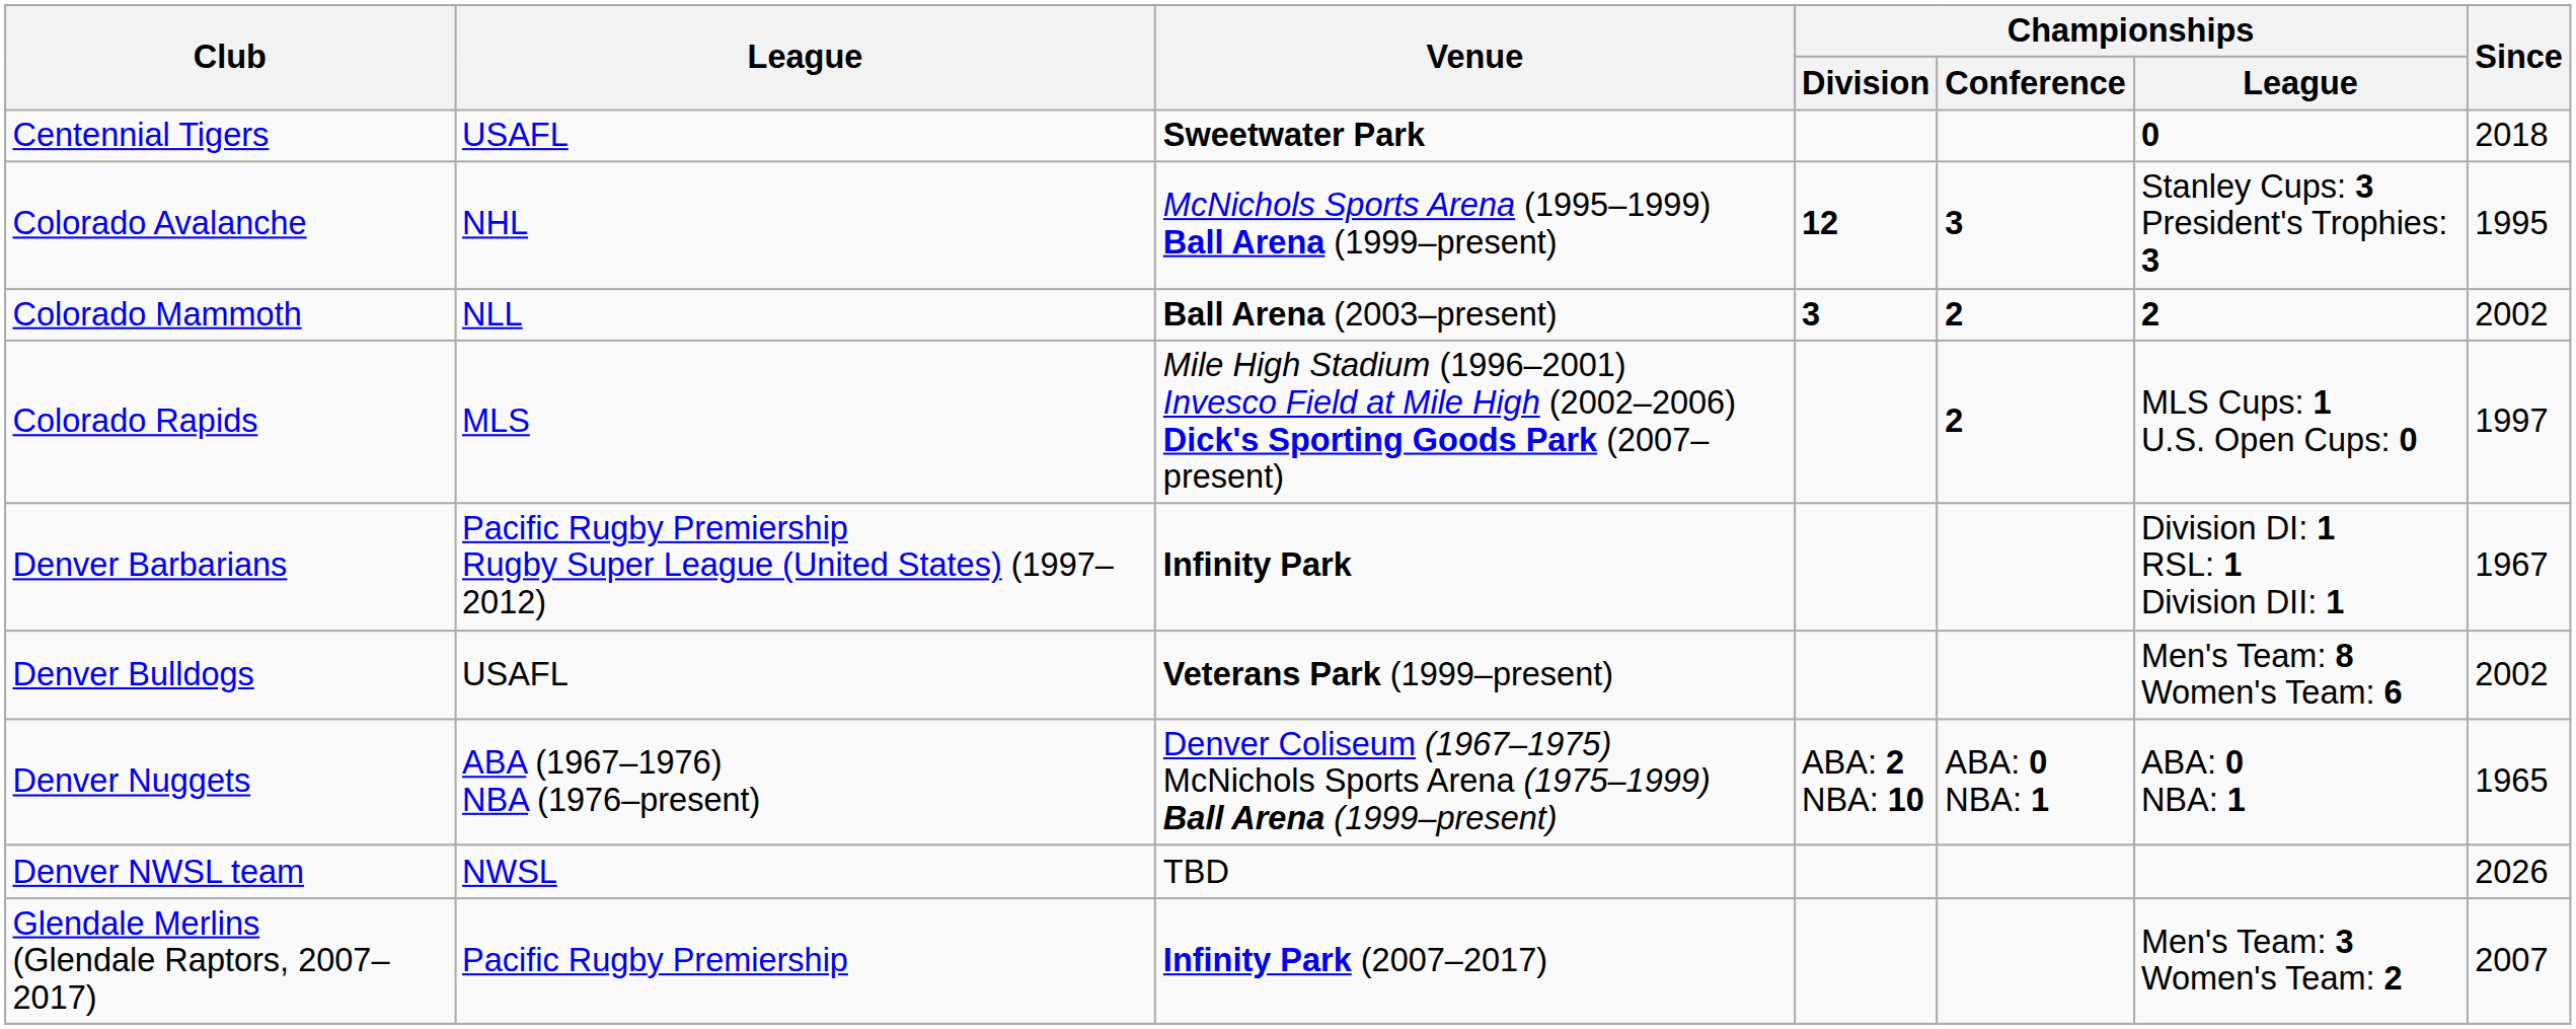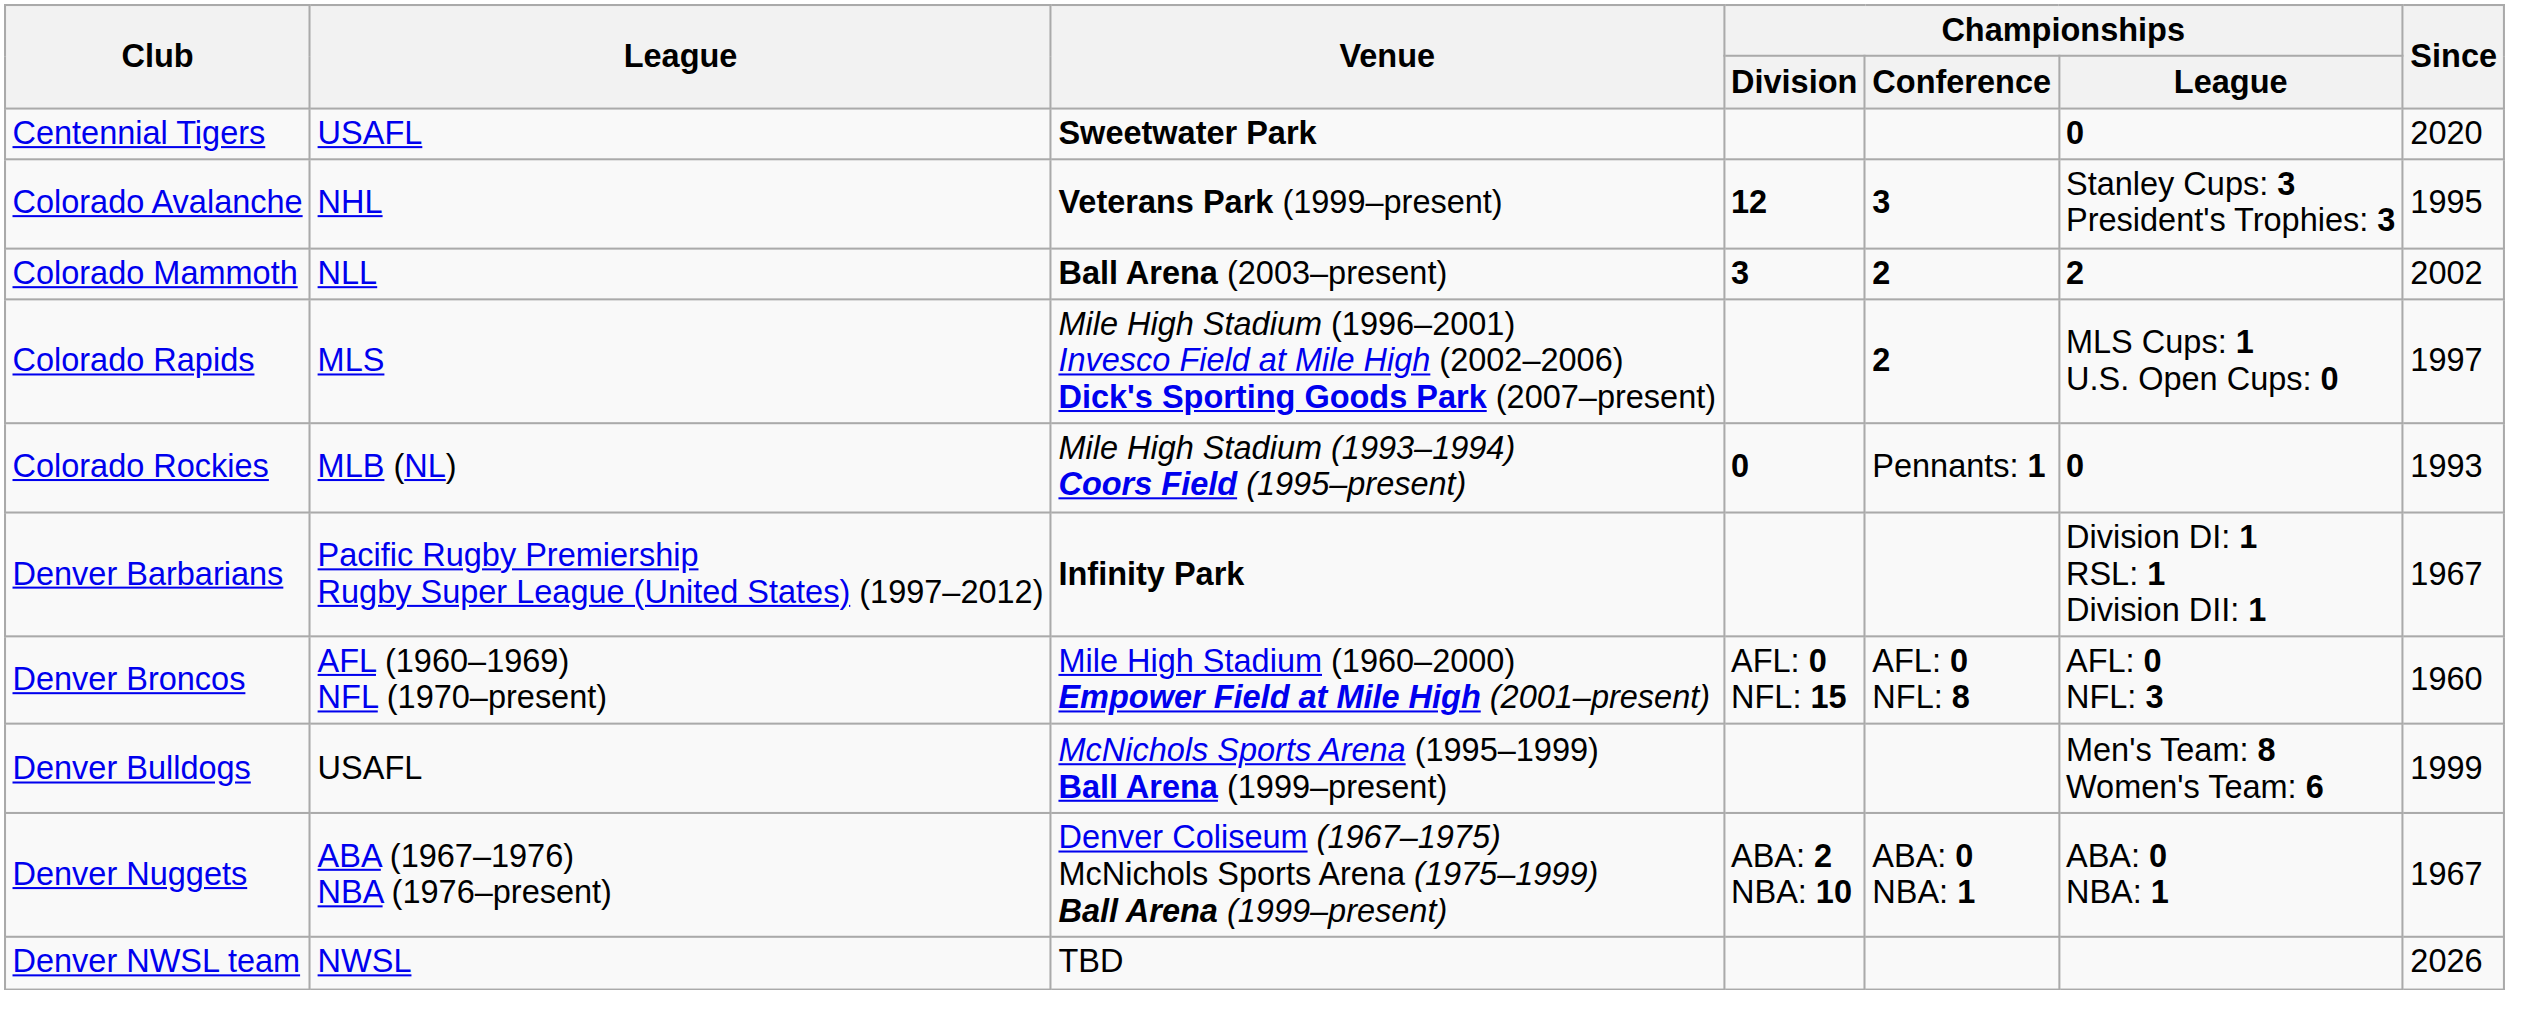 <table class="wikitable">
 <tr>
 <th rowspan=2>Club</th>
 <th rowspan=2>League</th>
 <th rowspan=2>Venue</th>
 <th colspan=3>Championships</th>
 <th rowspan=2>Since</th>
 </tr>
 <tr>
 <th>Division</th>
 <th>Conference</th>
 <th>League</th>
 </tr>
 <tr>
 <td><a href='#'>Centennial Tigers</a></td>
 <td><a href='#'>USAFL</a></td>
 <td><strong>Sweetwater Park</strong></td>
 <td></td>
 <td></td>
 <td><strong>0</strong></td>
-<td>2018</td>
+<td>2020</td>
 </tr>
 <tr>
 <td><a href='#'>Colorado Avalanche</a></td>
 <td><a href='#'>NHL</a></td>
-<td><em><a href='#'>McNichols Sports Arena</a></em> (1995–1999)<br><strong><a href='#'>Ball Arena</a></strong> (1999–present)</td>
+<td><strong>Veterans Park</strong> (1999–present)</td>
 <td><strong>12</strong></td>
 <td><strong>3</strong></td>
 <td>Stanley Cups: <strong>3</strong><br>President's Trophies: <strong>3</strong></td>
 <td>1995</td>
 </tr>
 <tr>
 <td><a href='#'>Colorado Mammoth</a></td>
 <td><a href='#'>NLL</a></td>
 <td><strong>Ball Arena</strong> (2003–present)</td>
 <td><strong>3</strong></td>
 <td><strong>2</strong></td>
 <td><strong>2</strong></td>
 <td>2002</td>
 </tr>
 <tr>
 <td><a href='#'>Colorado Rapids</a></td>
 <td><a href='#'>MLS</a></td>
 <td><em>Mile High Stadium</em> (1996–2001)<br><em><a href='#'>Invesco Field at Mile High</a></em> (2002–2006)<br><strong><a href='#'>Dick's Sporting Goods Park</a></strong> (2007–present)</td>
 <td></td>
 <td><strong>2</strong></td>
 <td>MLS Cups: <strong>1</strong><br>U.S. Open Cups: <strong>0</strong></td>
 <td>1997</td>
 </tr>
 <tr>
+<td><a href='#'>Colorado Rockies</a></td>
+<td><a href='#'>MLB</a> (<a href='#'>NL</a>)</td>
+<td><em>Mile High Stadium (1993–1994)<br><strong><a href='#'>Coors Field</a></strong> (1995–present)</td>
+<td><strong>0</strong></td>
+<td>Pennants: <strong>1</strong></td>
+<td><strong>0</strong></td>
+<td>1993</td>
+</tr>
+<tr>
 <td><a href='#'>Denver Barbarians</a></td>
 <td><a href='#'>Pacific Rugby Premiership</a><br><a href='#'>Rugby Super League (United States)</a> (1997–2012)</td>
 <td><strong>Infinity Park</strong></td>
 <td></td>
 <td></td>
 <td>Division DI: <strong>1</strong> <br>RSL: <strong>1</strong> <br>Division DII: <strong>1</strong></td>
 <td>1967</td>
 </tr>
 <tr>
+<td><a href='#'>Denver Broncos</a></td>
+<td><a href='#'>AFL</a> (1960–1969)<br><a href='#'>NFL</a> (1970–present)</td>
+<td></em><a href='#'>Mile High Stadium</a> (1960–2000)<em><br><strong><a href='#'>Empower Field at Mile High</a></strong> (2001–present)</td>
+<td>AFL: <strong>0</strong><br>NFL: <strong>15</strong></td>
+<td>AFL: <strong>0</strong><br>NFL: <strong>8</strong></td>
+<td>AFL: <strong>0</strong><br>NFL: <strong>3</strong></td>
+<td>1960</td>
+</tr>
+<tr>
 <td><a href='#'>Denver Bulldogs</a></td>
 <td>USAFL</td>
-<td><strong>Veterans Park</strong> (1999–present)</td>
+<td><em><a href='#'>McNichols Sports Arena</a></em> (1995–1999)<br><strong><a href='#'>Ball Arena</a></strong> (1999–present)</td>
 <td></td>
 <td></td>
 <td>Men's Team: <strong>8</strong><br>Women's Team: <strong>6</strong></td>
-<td>2002</td>
+<td>1999</td>
 </tr>
 <tr>
 <td><a href='#'>Denver Nuggets</a></td>
 <td><a href='#'>ABA</a> (1967–1976)<br><a href='#'>NBA</a> (1976–present)</td>
 <td></em><a href='#'>Denver Coliseum</a><em> (1967–1975)<br></em>McNichols Sports Arena<em> (1975–1999)<br><strong>Ball Arena</strong> (1999–present)</td>
 <td>ABA: <strong>2</strong><br>NBA: <strong>10</strong></td>
 <td>ABA: <strong>0</strong><br>NBA: <strong>1</strong></td>
 <td>ABA: <strong>0</strong><br>NBA: <strong>1</strong></td>
-<td>1965</td>
+<td>1967</td>
 </tr>
 <tr>
 <td><a href='#'>Denver NWSL team</a></td>
 <td><a href='#'>NWSL</a></td>
 <td>TBD</td>
 <td></td>
 <td></td>
 <td></td>
 <td>2026</td>
 </tr>
-<tr>
-<td><a href='#'>Glendale Merlins</a><br>(Glendale Raptors, 2007–2017)</td>
-<td><a href='#'>Pacific Rugby Premiership</a></td>
-<td><strong><a href='#'>Infinity Park</a></strong> (2007–2017)</td>
-<td></td>
-<td></td>
-<td>Men's Team: <strong>3</strong><br>Women's Team: <strong>2</strong></td>
-<td>2007</td>
-</tr>
 </table>
